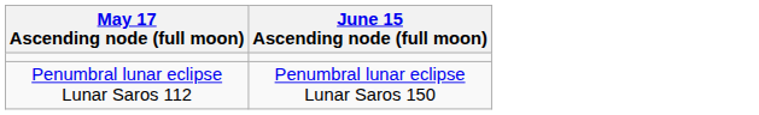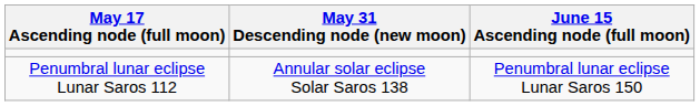 <table class="wikitable">
 <tr>
 <th><a href='#'>May 17</a><br>Ascending node (full moon)<br></th>
+<th><a href='#'>May 31</a><br>Descending node (new moon)<br></th>
 <th><a href='#'>June 15</a><br>Ascending node (full moon)<br></th>
 </tr>
 <tr>
 <td></td>
 <td></td>
+<td></td>
 </tr>
 <tr align=center>
 <td><a href='#'>Penumbral lunar eclipse</a><br>Lunar Saros 112</td>
+<td><a href='#'>Annular solar eclipse</a><br>Solar Saros 138</td>
 <td><a href='#'>Penumbral lunar eclipse</a><br>Lunar Saros 150</td>
 </tr>
 </table>
